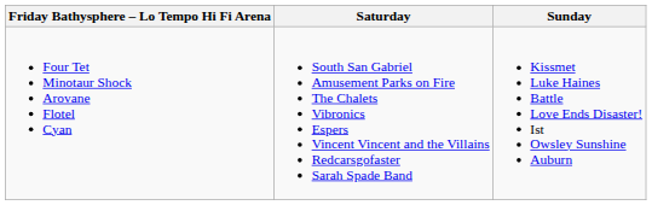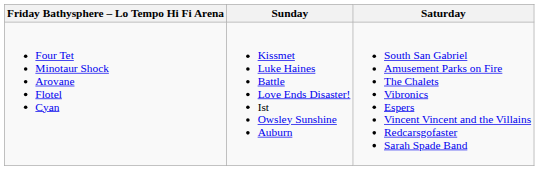 <table class="wikitable">
 <tr>
 <th>Friday Bathysphere – Lo Tempo Hi Fi Arena</th>
+<th>Sunday</th>
 <th>Saturday</th>
-<th>Sunday</th>
 </tr>
 <tr>
 <td valign=top><br><ul><li><a href='#'>Four Tet</a></li><li><a href='#'>Minotaur Shock</a></li><li><a href='#'>Arovane</a></li><li><a href='#'>Flotel</a></li><li><a href='#'>Cyan</a></li></ul></td>
+<td valign=top><br><ul><li><a href='#'>Kissmet</a></li><li><a href='#'>Luke Haines</a></li><li><a href='#'>Battle</a></li><li><a href='#'>Love Ends Disaster!</a></li><li>Ist</li><li><a href='#'>Owsley Sunshine</a></li><li><a href='#'>Auburn</a></li></ul></td>
 <td valign=top><br><ul><li><a href='#'>South San Gabriel</a></li><li><a href='#'>Amusement Parks on Fire</a></li><li><a href='#'>The Chalets</a></li><li><a href='#'>Vibronics</a></li><li><a href='#'>Espers</a></li><li><a href='#'>Vincent Vincent and the Villains</a></li><li><a href='#'>Redcarsgofaster</a></li><li><a href='#'>Sarah Spade Band</a></li></ul></td>
-<td valign=top><br><ul><li><a href='#'>Kissmet</a></li><li><a href='#'>Luke Haines</a></li><li><a href='#'>Battle</a></li><li><a href='#'>Love Ends Disaster!</a></li><li>Ist</li><li><a href='#'>Owsley Sunshine</a></li><li><a href='#'>Auburn</a></li></ul></td>
 </tr>
 </table>
